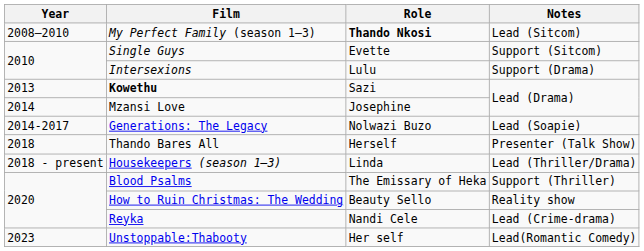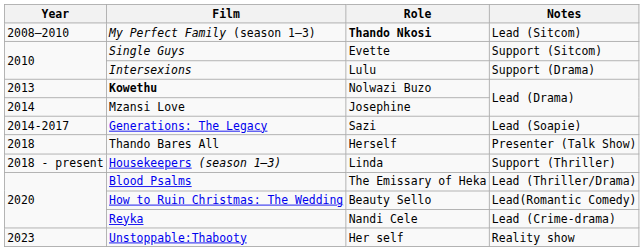 <table class="wikitable sortable">
 <tr>
 <th>Year</th>
 <th>Film</th>
 <th>Role</th>
 <th>Notes</th>
 </tr>
 <tr>
 <td>2008–2010</td>
 <td><em>My Perfect Family</em> (season 1–3)</td>
 <td><strong>Thando Nkosi</strong></td>
 <td>Lead (Sitcom)</td>
 </tr>
 <tr>
 <td rowspan="2">2010</td>
 <td><em>Single Guys</em></td>
 <td>Evette</td>
 <td>Support (Sitcom)</td>
 </tr>
 <tr>
 <td><em>Intersexions</em></td>
 <td>Lulu</td>
 <td>Support (Drama)</td>
 </tr>
 <tr>
 <td>2013</td>
 <td><strong>Kowethu<em></td>
-<td>Sazi</td>
+<td>Nolwazi Buzo</td>
 <td rowspan="2">Lead (Drama)</td>
 </tr>
 <tr>
 <td>2014</td>
 <td></em>Mzansi Love<em></td>
 <td>Josephine</td>
 </tr>
 <tr>
 <td>2014-2017</td>
 <td></em><a href='#'>Generations: The Legacy</a><em></td>
-<td>Nolwazi Buzo</td>
+<td>Sazi</td>
 <td>Lead (Soapie)</td>
 </tr>
 <tr>
 <td>2018</td>
 <td></em>Thando Bares All<em></td>
 <td>Herself</td>
 <td>Presenter (Talk Show)</td>
 </tr>
 <tr>
 <td>2018 - present</td>
 <td></em><a href='#'>Housekeepers</a> <em> (season 1–3)</td>
 <td>Linda</td>
-<td>Lead (Thriller/Drama)</td>
+<td>Support (Thriller)</td>
 </tr>
 <tr>
 <td rowspan="3">2020</td>
 <td></em><a href='#'>Blood Psalms</a><em></td>
 <td>The Emissary of Heka</td>
-<td>Support (Thriller)</td>
+<td>Lead (Thriller/Drama)</td>
 </tr>
 <tr>
 <td></em><a href='#'>How to Ruin Christmas: The Wedding</a><em></td>
 <td>Beauty Sello</td>
-<td>Reality show</td>
+<td>Lead(Romantic Comedy)</td>
 </tr>
 <tr>
 <td></em><a href='#'>Reyka</a><em></td>
 <td>Nandi Cele</td>
 <td>Lead (Crime-drama)</td>
 </tr>
 <tr>
 <td>2023</td>
 <td><a href='#'>Unstoppable:Thabooty</a></td>
 <td>Her self</td>
-<td>Lead(Romantic Comedy)</td>
+<td>Reality show</td>
 </tr>
 </table>
